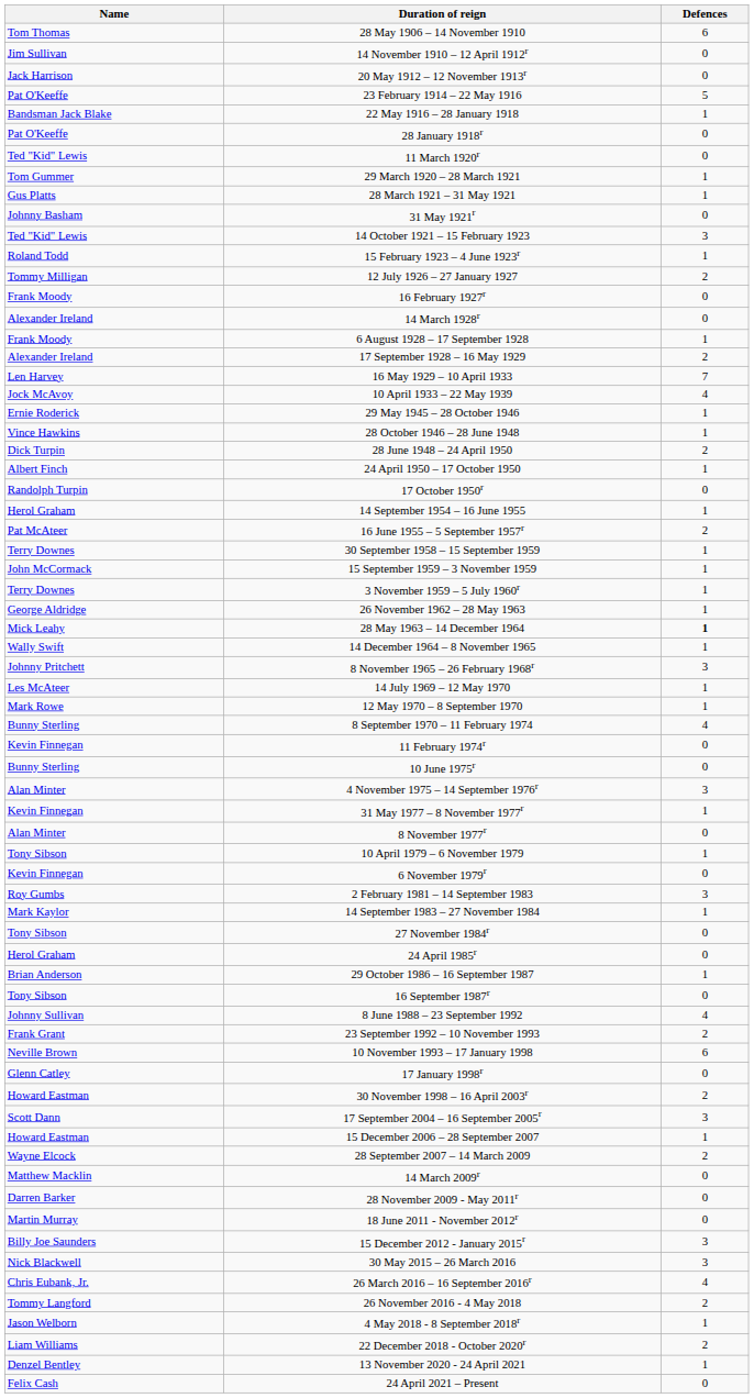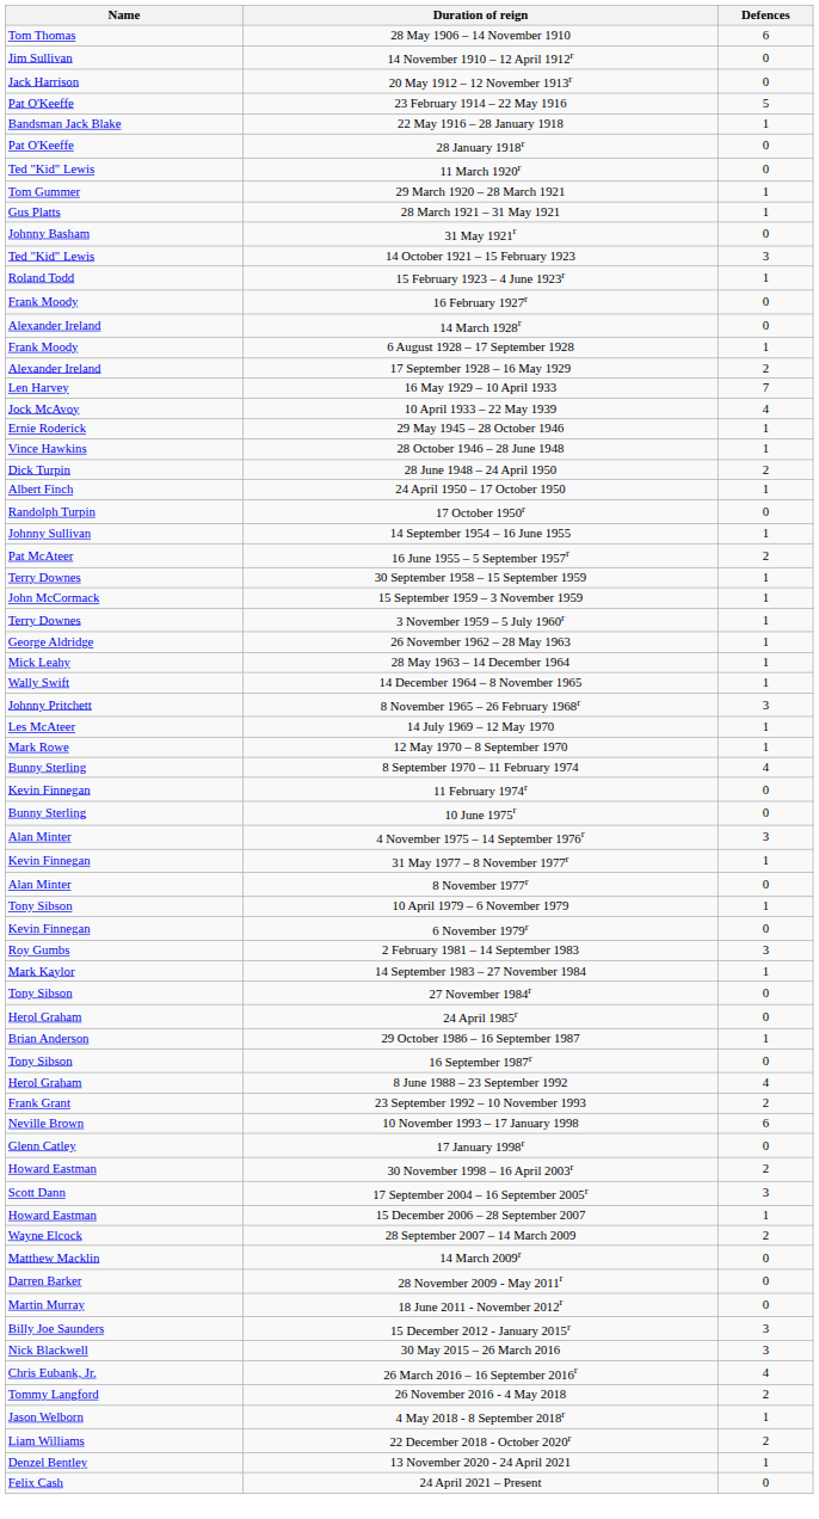 <table class="wikitable" width=80%>
 <tr>
 <th width=25%>Name</th>
 <th width=50%>Duration of reign</th>
 <th width=10%>Defences</th>
 </tr>
 <tr align=center>
 <td align=left><a href='#'>Tom Thomas</a></td>
 <td>28 May 1906 – 14 November 1910</td>
 <td>6</td>
 </tr>
 <tr align=center>
 <td align=left><a href='#'>Jim Sullivan</a></td>
 <td>14 November 1910 – 12 April 1912<sup>r</sup></td>
 <td>0</td>
 </tr>
 <tr align=center>
 <td align=left><a href='#'>Jack Harrison</a></td>
 <td>20 May 1912 – 12 November 1913<sup>r</sup></td>
 <td>0</td>
 </tr>
 <tr align=center>
 <td align=left><a href='#'>Pat O'Keeffe</a></td>
 <td>23 February 1914 – 22 May 1916</td>
 <td>5</td>
 </tr>
 <tr align=center>
 <td align=left><a href='#'>Bandsman Jack Blake</a></td>
 <td>22 May 1916 – 28 January 1918</td>
 <td>1</td>
 </tr>
 <tr align=center>
 <td align=left><a href='#'>Pat O'Keeffe</a></td>
 <td>28 January 1918<sup>r</sup></td>
 <td>0</td>
 </tr>
 <tr align=center>
 <td align=left><a href='#'>Ted "Kid" Lewis</a></td>
 <td>11 March 1920<sup>r</sup></td>
 <td>0</td>
 </tr>
 <tr align=center>
 <td align=left><a href='#'>Tom Gummer</a></td>
 <td>29 March 1920 – 28 March 1921</td>
 <td>1</td>
 </tr>
 <tr align=center>
 <td align=left><a href='#'>Gus Platts</a></td>
 <td>28 March 1921 – 31 May 1921</td>
 <td>1</td>
 </tr>
 <tr align=center>
 <td align=left><a href='#'>Johnny Basham</a></td>
 <td>31 May 1921<sup>r</sup></td>
 <td>0</td>
 </tr>
 <tr align=center>
 <td align=left><a href='#'>Ted "Kid" Lewis</a></td>
 <td>14 October 1921 – 15 February 1923</td>
 <td>3</td>
 </tr>
 <tr align=center>
 <td align=left><a href='#'>Roland Todd</a></td>
 <td>15 February 1923 – 4 June 1923<sup>r</sup></td>
 <td>1</td>
 </tr>
 <tr align=center>
-<td align=left><a href='#'>Tommy Milligan</a></td>
-<td>12 July 1926 – 27 January 1927</td>
-<td>2</td>
-</tr>
-<tr align=center>
 <td align=left><a href='#'>Frank Moody</a></td>
 <td>16 February 1927<sup>r</sup></td>
 <td>0</td>
 </tr>
 <tr align=center>
 <td align=left><a href='#'>Alexander Ireland</a></td>
 <td>14 March 1928<sup>r</sup></td>
 <td>0</td>
 </tr>
 <tr align=center>
 <td align=left><a href='#'>Frank Moody</a></td>
 <td>6 August 1928 – 17 September 1928</td>
 <td>1</td>
 </tr>
 <tr align=center>
 <td align=left><a href='#'>Alexander Ireland</a></td>
 <td>17 September 1928 – 16 May 1929</td>
 <td>2</td>
 </tr>
 <tr align=center>
 <td align=left><a href='#'>Len Harvey</a></td>
 <td>16 May 1929 – 10 April 1933</td>
 <td>7</td>
 </tr>
 <tr align=center>
 <td align=left><a href='#'>Jock McAvoy</a></td>
 <td>10 April 1933 – 22 May 1939</td>
 <td>4</td>
 </tr>
 <tr align=center>
 <td align=left><a href='#'>Ernie Roderick</a></td>
 <td>29 May 1945 – 28 October 1946</td>
 <td>1</td>
 </tr>
 <tr align=center>
 <td align=left><a href='#'>Vince Hawkins</a></td>
 <td>28 October 1946 – 28 June 1948</td>
 <td>1</td>
 </tr>
 <tr align=center>
 <td align=left><a href='#'>Dick Turpin</a></td>
 <td>28 June 1948 – 24 April 1950</td>
 <td>2</td>
 </tr>
 <tr align=center>
 <td align=left><a href='#'>Albert Finch</a></td>
 <td>24 April 1950 – 17 October 1950</td>
 <td>1</td>
 </tr>
 <tr align=center>
 <td align=left><a href='#'>Randolph Turpin</a></td>
 <td>17 October 1950<sup>r</sup></td>
 <td>0</td>
 </tr>
 <tr align=center>
-<td align=left><a href='#'>Herol Graham</a></td>
+<td align=left><a href='#'>Johnny Sullivan</a></td>
 <td>14 September 1954 – 16 June 1955</td>
 <td>1</td>
 </tr>
 <tr align=center>
 <td align=left><a href='#'>Pat McAteer</a></td>
 <td>16 June 1955 – 5 September 1957<sup>r</sup></td>
 <td>2</td>
 </tr>
 <tr align=center>
 <td align=left><a href='#'>Terry Downes</a></td>
 <td>30 September 1958 – 15 September 1959</td>
 <td>1</td>
 </tr>
 <tr align=center>
 <td align=left><a href='#'>John McCormack</a></td>
 <td>15 September 1959 – 3 November 1959</td>
 <td>1</td>
 </tr>
 <tr align=center>
 <td align=left><a href='#'>Terry Downes</a></td>
 <td>3 November 1959 – 5 July 1960<sup>r</sup></td>
 <td>1</td>
 </tr>
 <tr align=center>
 <td align=left><a href='#'>George Aldridge</a></td>
 <td>26 November 1962 – 28 May 1963</td>
 <td>1</td>
 </tr>
 <tr align=center>
 <td align=left><a href='#'>Mick Leahy</a></td>
 <td>28 May 1963 – 14 December 1964</td>
-<td><strong>1</strong></td>
+<td>1</td>
 </tr>
 <tr align=center>
 <td align=left><a href='#'>Wally Swift</a></td>
 <td>14 December 1964 – 8 November 1965</td>
 <td>1</td>
 </tr>
 <tr align=center>
 <td align=left><a href='#'>Johnny Pritchett</a></td>
 <td>8 November 1965 – 26 February 1968<sup>r</sup></td>
 <td>3</td>
 </tr>
 <tr align=center>
 <td align=left><a href='#'>Les McAteer</a></td>
 <td>14 July 1969 – 12 May 1970</td>
 <td>1</td>
 </tr>
 <tr align=center>
 <td align=left><a href='#'>Mark Rowe</a></td>
 <td>12 May 1970 – 8 September 1970</td>
 <td>1</td>
 </tr>
 <tr align=center>
 <td align=left><a href='#'>Bunny Sterling</a></td>
 <td>8 September 1970 – 11 February 1974</td>
 <td>4</td>
 </tr>
 <tr align=center>
 <td align=left><a href='#'>Kevin Finnegan</a></td>
 <td>11 February 1974<sup>r</sup></td>
 <td>0</td>
 </tr>
 <tr align=center>
 <td align=left><a href='#'>Bunny Sterling</a></td>
 <td>10 June 1975<sup>r</sup></td>
 <td>0</td>
 </tr>
 <tr align=center>
 <td align=left><a href='#'>Alan Minter</a></td>
 <td>4 November 1975 – 14 September 1976<sup>r</sup></td>
 <td>3</td>
 </tr>
 <tr align=center>
 <td align=left><a href='#'>Kevin Finnegan</a></td>
 <td>31 May 1977 – 8 November 1977<sup>r</sup></td>
 <td>1</td>
 </tr>
 <tr align=center>
 <td align=left><a href='#'>Alan Minter</a></td>
 <td>8 November 1977<sup>r</sup></td>
 <td>0</td>
 </tr>
 <tr align=center>
 <td align=left><a href='#'>Tony Sibson</a></td>
 <td>10 April 1979 – 6 November 1979</td>
 <td>1</td>
 </tr>
 <tr align=center>
 <td align=left><a href='#'>Kevin Finnegan</a></td>
 <td>6 November 1979<sup>r</sup></td>
 <td>0</td>
 </tr>
 <tr align=center>
 <td align=left><a href='#'>Roy Gumbs</a></td>
 <td>2 February 1981 – 14 September 1983</td>
 <td>3</td>
 </tr>
 <tr align=center>
 <td align=left><a href='#'>Mark Kaylor</a></td>
 <td>14 September 1983 – 27 November 1984</td>
 <td>1</td>
 </tr>
 <tr align=center>
 <td align=left><a href='#'>Tony Sibson</a></td>
 <td>27 November 1984<sup>r</sup></td>
 <td>0</td>
 </tr>
 <tr align=center>
 <td align=left><a href='#'>Herol Graham</a></td>
 <td>24 April 1985<sup>r</sup></td>
 <td>0</td>
 </tr>
 <tr align=center>
 <td align=left><a href='#'>Brian Anderson</a></td>
 <td>29 October 1986 – 16 September 1987</td>
 <td>1</td>
 </tr>
 <tr align=center>
 <td align=left><a href='#'>Tony Sibson</a></td>
 <td>16 September 1987<sup>r</sup></td>
 <td>0</td>
 </tr>
 <tr align=center>
-<td align=left><a href='#'>Johnny Sullivan</a></td>
+<td align=left><a href='#'>Herol Graham</a></td>
 <td>8 June 1988 – 23 September 1992</td>
 <td>4</td>
 </tr>
 <tr align=center>
 <td align=left><a href='#'>Frank Grant</a></td>
 <td>23 September 1992 – 10 November 1993</td>
 <td>2</td>
 </tr>
 <tr align=center>
 <td align=left><a href='#'>Neville Brown</a></td>
 <td>10 November 1993 – 17 January 1998</td>
 <td>6</td>
 </tr>
 <tr align=center>
 <td align=left><a href='#'>Glenn Catley</a></td>
 <td>17 January 1998<sup>r</sup></td>
 <td>0</td>
 </tr>
 <tr align=center>
 <td align=left><a href='#'>Howard Eastman</a></td>
 <td>30 November 1998 – 16 April 2003<sup>r</sup></td>
 <td>2</td>
 </tr>
 <tr align=center>
 <td align=left><a href='#'>Scott Dann</a></td>
 <td>17 September 2004 – 16 September 2005<sup>r</sup></td>
 <td>3</td>
 </tr>
 <tr align=center>
 <td align=left><a href='#'>Howard Eastman</a></td>
 <td>15 December 2006 – 28 September 2007</td>
 <td>1</td>
 </tr>
 <tr align=center>
 <td align=left><a href='#'>Wayne Elcock</a></td>
 <td>28 September 2007 – 14 March 2009</td>
 <td>2</td>
 </tr>
 <tr align=center>
 <td align=left><a href='#'>Matthew Macklin</a></td>
 <td>14 March 2009<sup>r</sup></td>
 <td>0</td>
 </tr>
 <tr align=center>
 <td align=left><a href='#'>Darren Barker</a></td>
 <td>28 November 2009 - May 2011<sup>r</sup></td>
 <td>0</td>
 </tr>
 <tr align=center>
 <td align=left><a href='#'>Martin Murray</a></td>
 <td>18 June 2011 - November 2012<sup>r</sup></td>
 <td>0</td>
 </tr>
 <tr align=center>
 <td align=left><a href='#'>Billy Joe Saunders</a></td>
 <td>15 December 2012 - January 2015<sup>r</sup></td>
 <td>3</td>
 </tr>
 <tr align=center>
 <td align=left><a href='#'>Nick Blackwell</a></td>
 <td>30 May 2015 – 26 March 2016</td>
 <td>3</td>
 </tr>
 <tr align=center>
 <td align=left><a href='#'>Chris Eubank, Jr.</a></td>
 <td>26 March 2016 – 16 September 2016<sup>r</sup></td>
 <td>4</td>
 </tr>
 <tr align=center>
 <td align=left><a href='#'>Tommy Langford</a></td>
 <td>26 November 2016 - 4 May 2018</td>
 <td>2</td>
 </tr>
 <tr align=center>
 <td align=left><a href='#'>Jason Welborn</a></td>
 <td>4 May 2018 - 8 September 2018<sup>r</sup></td>
 <td>1</td>
 </tr>
 <tr align=center>
 <td align=left><a href='#'>Liam Williams</a></td>
 <td>22 December 2018 - October 2020<sup>r</sup></td>
 <td>2</td>
 </tr>
 <tr align=center>
 <td align=left><a href='#'>Denzel Bentley</a></td>
 <td>13 November 2020 - 24 April 2021</td>
 <td>1</td>
 </tr>
 <tr align=center>
 <td align=left><a href='#'>Felix Cash</a></td>
 <td>24 April 2021 – Present</td>
 <td>0</td>
 </tr>
 </table>
